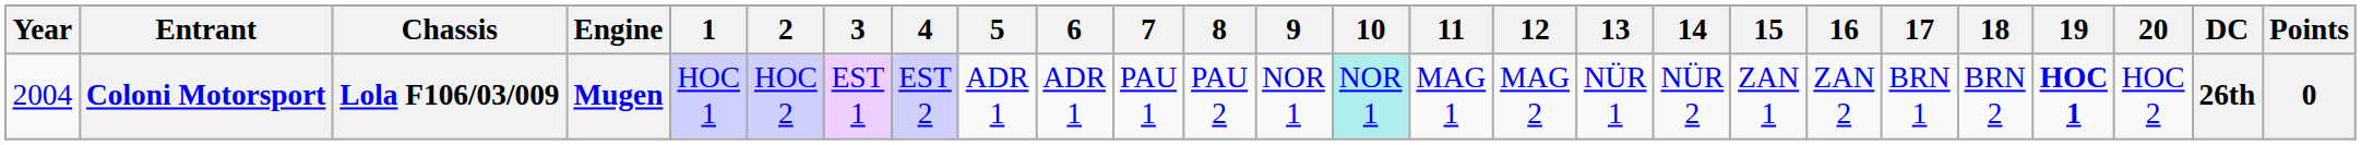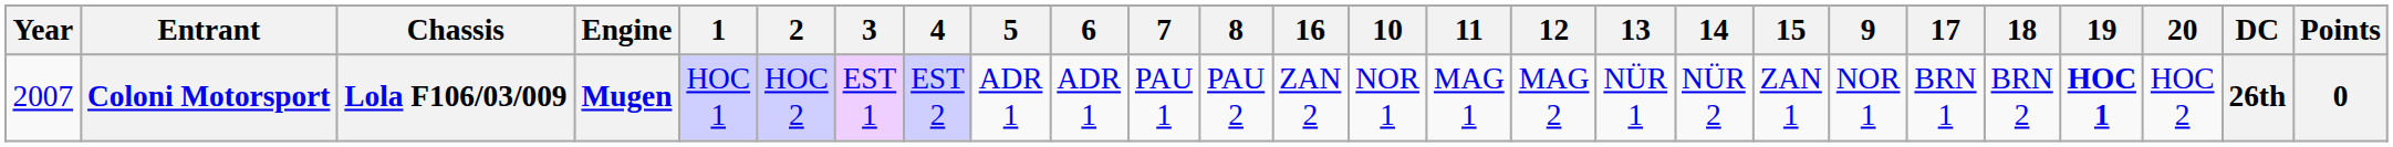 <table class="wikitable" style="text-align:center; font-size:85%">
 <tr>
 <th>Year</th>
 <th>Entrant</th>
 <th>Chassis</th>
 <th>Engine</th>
 <th>1</th>
 <th>2</th>
 <th>3</th>
 <th>4</th>
 <th>5</th>
 <th>6</th>
 <th>7</th>
 <th>8</th>
-<th>9</th>
+<th>16</th>
 <th>10</th>
 <th>11</th>
 <th>12</th>
 <th>13</th>
 <th>14</th>
 <th>15</th>
-<th>16</th>
+<th>9</th>
 <th>17</th>
 <th>18</th>
 <th>19</th>
 <th>20</th>
 <th>DC</th>
 <th>Points</th>
 </tr>
 <tr>
-<td><a href='#'>2004</a></td>
+<td><a href='#'>2007</a></td>
 <th nowrap><a href='#'>Coloni Motorsport</a></th>
 <th nowrap><a href='#'>Lola</a> F106/03/009</th>
 <th><a href='#'>Mugen</a></th>
 <td style="background:#CFCFFF;"><a href='#'>HOC<br>1</a><br></td>
 <td style="background:#CFCFFF;"><a href='#'>HOC<br>2</a><br></td>
 <td style="background:#EFCFFF;"><a href='#'>EST<br>1</a><br></td>
 <td style="background:#CFCFFF;"><a href='#'>EST<br>2</a><br></td>
 <td><a href='#'>ADR<br>1</a></td>
 <td><a href='#'>ADR<br>1</a></td>
 <td><a href='#'>PAU<br>1</a></td>
 <td><a href='#'>PAU<br>2</a></td>
+<td><a href='#'>ZAN<br>2</a></td>
 <td><a href='#'>NOR<br>1</a></td>
-<td style="background: paleturquoise;"><a href='#'>NOR<br>1</a></td>
 <td><a href='#'>MAG<br>1</a></td>
 <td><a href='#'>MAG<br>2</a></td>
 <td><a href='#'>NÜR<br>1</a></td>
 <td><a href='#'>NÜR<br>2</a></td>
 <td><a href='#'>ZAN<br>1</a></td>
-<td><a href='#'>ZAN<br>2</a></td>
+<td><a href='#'>NOR<br>1</a></td>
 <td><a href='#'>BRN<br>1</a></td>
 <td><a href='#'>BRN<br>2</a></td>
 <td><strong><a href='#'>HOC<br>1</a></strong></td>
 <td><a href='#'>HOC<br>2</a></td>
 <th>26th</th>
 <th>0</th>
 </tr>
 </table>
